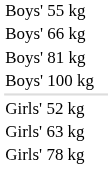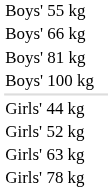 <table>
 <tr>
 <td rowspan=2>Boys' 55 kg</td>
 <td rowspan=2></td>
 <td rowspan=2></td>
 <td></td>
 </tr>
 <tr>
 <td></td>
 </tr>
 <tr>
 <td rowspan=2>Boys' 66 kg</td>
 <td rowspan=2></td>
 <td rowspan=2></td>
 <td nowrap></td>
 </tr>
 <tr>
 <td></td>
 </tr>
 <tr>
 <td rowspan=2>Boys' 81 kg</td>
 <td rowspan=2 nowrap></td>
 <td rowspan=2></td>
 <td></td>
 </tr>
 <tr>
 <td></td>
 </tr>
 <tr>
 <td rowspan=2 nowrap>Boys' 100 kg</td>
 <td rowspan=2></td>
 <td rowspan=2></td>
 <td></td>
 </tr>
 <tr>
 <td></td>
 </tr>
 <tr bgcolor=#dddddd>
 <td colspan=4></td>
 </tr>
 <tr>
+<td>Girls' 44 kg</td>
+<td></td>
+<td nowrap></td>
+<td></td>
+</tr>
+<tr>
 <td rowspan=2>Girls' 52 kg</td>
 <td rowspan=2></td>
 <td rowspan=2></td>
 <td></td>
 </tr>
 <tr>
 <td></td>
 </tr>
 <tr>
 <td rowspan=2>Girls' 63 kg</td>
 <td rowspan=2></td>
 <td rowspan=2></td>
 <td></td>
 </tr>
 <tr>
 <td></td>
 </tr>
 <tr>
 <td rowspan=2>Girls' 78 kg</td>
 <td rowspan=2></td>
 <td rowspan=2></td>
 <td></td>
 </tr>
 <tr>
 <td></td>
 </tr>
 </table>
